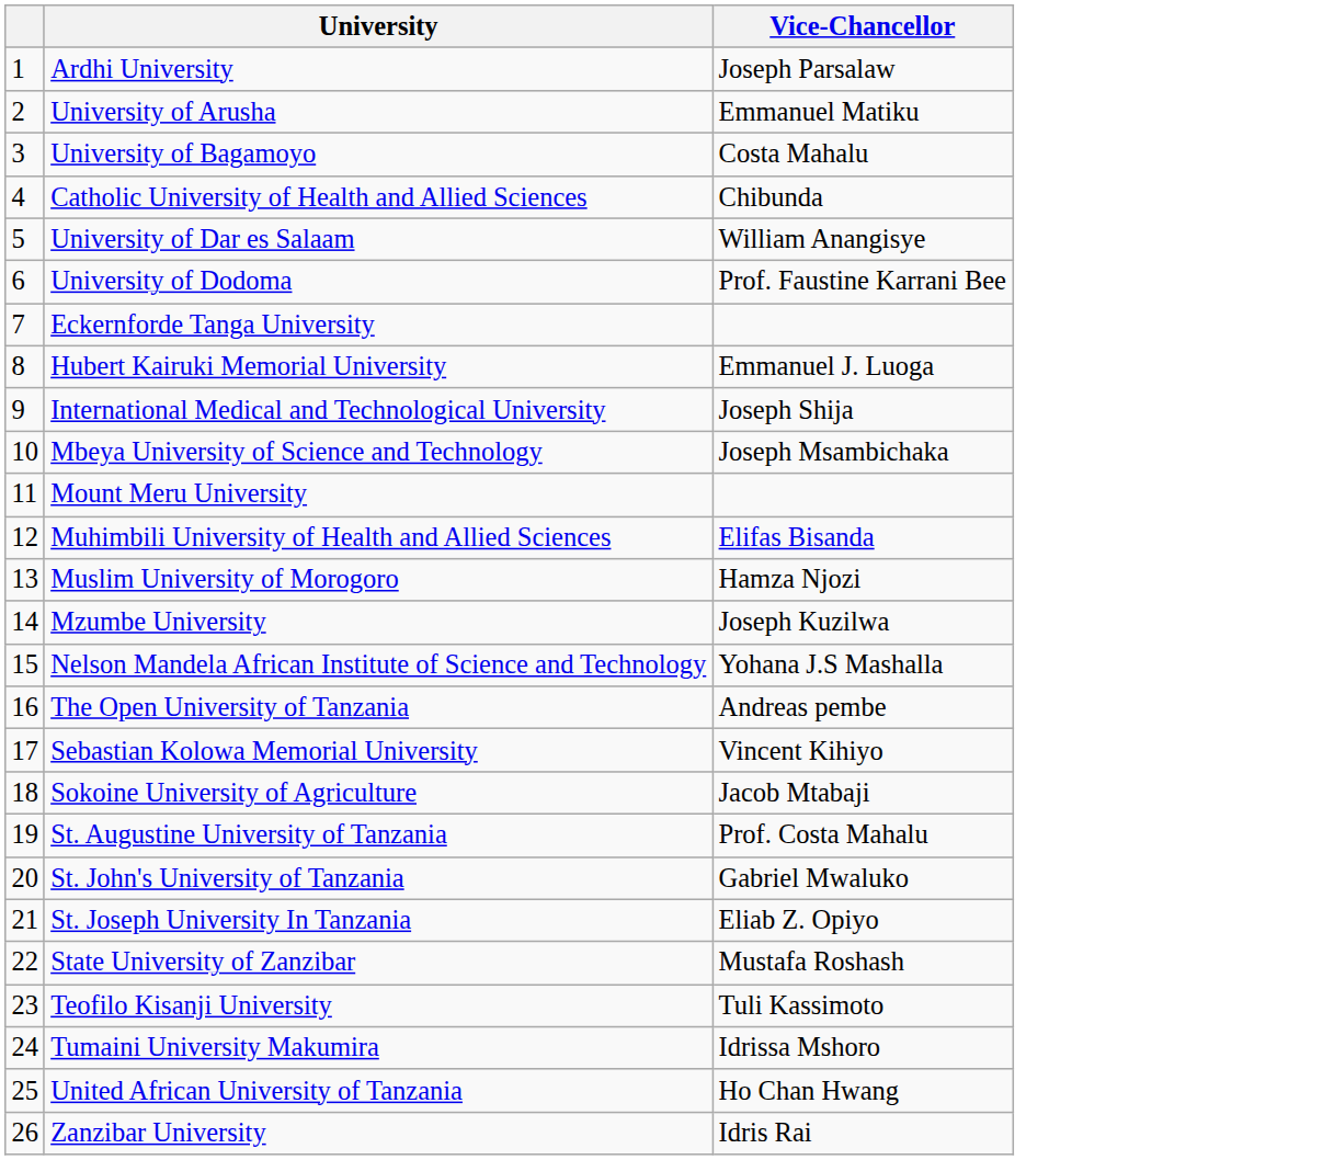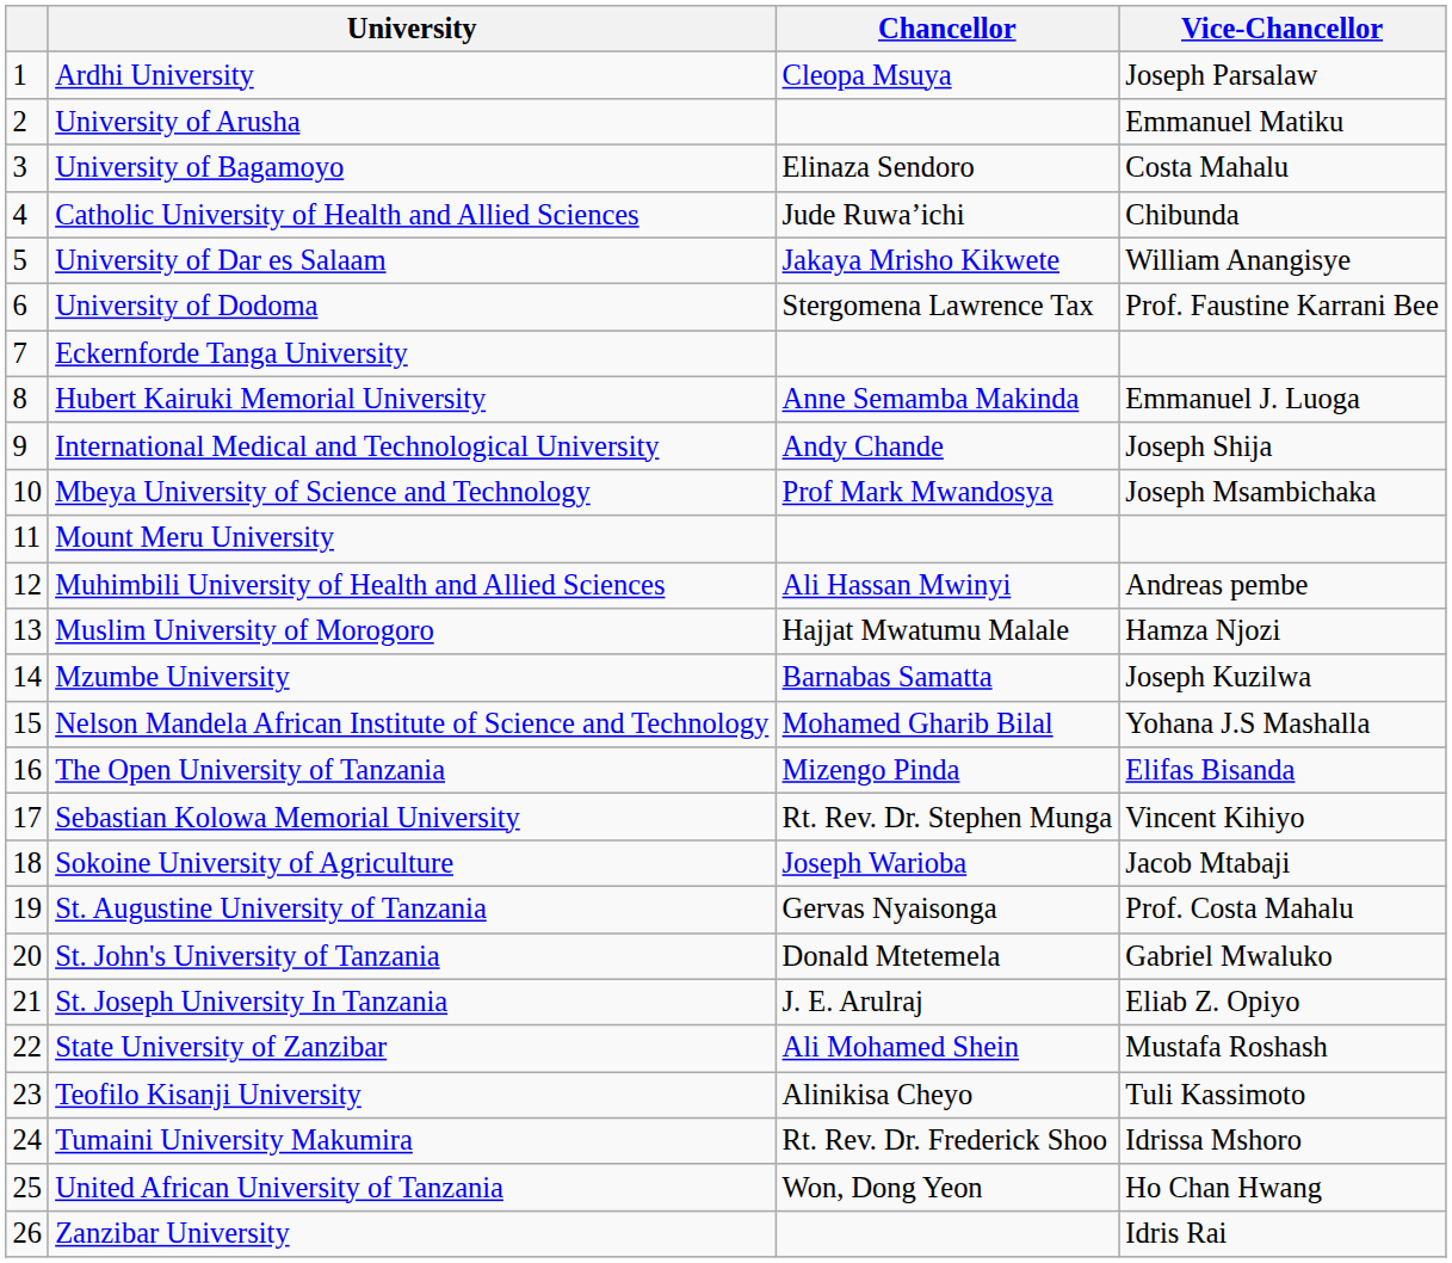 <table class="wikitable sortable" border="1">
 <tr>
 <th></th>
 <th>University</th>
+<th><a href='#'>Chancellor</a></th>
 <th><a href='#'>Vice-Chancellor</a></th>
 </tr>
 <tr>
 <td>1</td>
 <td><a href='#'>Ardhi University</a></td>
+<td><a href='#'>Cleopa Msuya</a></td>
 <td> Joseph Parsalaw</td>
 </tr>
 <tr>
 <td>2</td>
 <td><a href='#'>University of Arusha</a></td>
+<td></td>
 <td> Emmanuel Matiku</td>
 </tr>
 <tr>
 <td>3</td>
 <td><a href='#'>University of Bagamoyo</a></td>
+<td>Elinaza Sendoro</td>
 <td> Costa Mahalu</td>
 </tr>
 <tr>
 <td>4</td>
 <td><a href='#'>Catholic University of Health and Allied Sciences</a></td>
+<td> Jude Ruwa’ichi</td>
 <td> Chibunda</td>
 </tr>
 <tr>
 <td>5</td>
 <td><a href='#'>University of Dar es Salaam</a></td>
+<td><a href='#'>Jakaya Mrisho Kikwete</a></td>
 <td> William Anangisye</td>
 </tr>
 <tr>
 <td>6</td>
 <td><a href='#'>University of Dodoma</a></td>
+<td>Stergomena Lawrence Tax</td>
 <td>Prof. Faustine Karrani Bee</td>
 </tr>
 <tr>
 <td>7</td>
 <td><a href='#'>Eckernforde Tanga University</a></td>
 <td></td>
+<td></td>
 </tr>
 <tr>
 <td>8</td>
 <td><a href='#'>Hubert Kairuki Memorial University</a></td>
+<td><a href='#'>Anne Semamba Makinda</a></td>
 <td> Emmanuel J. Luoga</td>
 </tr>
 <tr>
 <td>9</td>
 <td><a href='#'>International Medical and Technological University</a></td>
+<td><a href='#'>Andy Chande</a></td>
 <td> Joseph Shija</td>
 </tr>
 <tr>
 <td>10</td>
 <td><a href='#'>Mbeya University of Science and Technology</a></td>
+<td><a href='#'>Prof Mark Mwandosya</a></td>
 <td> Joseph Msambichaka</td>
 </tr>
 <tr>
 <td>11</td>
 <td><a href='#'>Mount Meru University</a></td>
 <td></td>
+<td></td>
 </tr>
 <tr>
 <td>12</td>
 <td><a href='#'>Muhimbili University of Health and Allied Sciences</a></td>
-<td> <a href='#'>Elifas Bisanda</a></td>
+<td><a href='#'>Ali Hassan Mwinyi</a></td>
+<td> Andreas pembe</td>
 </tr>
 <tr>
 <td>13</td>
 <td><a href='#'>Muslim University of Morogoro</a></td>
+<td>Hajjat Mwatumu Malale</td>
 <td> Hamza Njozi</td>
 </tr>
 <tr>
 <td>14</td>
 <td><a href='#'>Mzumbe University</a></td>
+<td><a href='#'>Barnabas Samatta</a></td>
 <td> Joseph Kuzilwa</td>
 </tr>
 <tr>
 <td>15</td>
 <td><a href='#'>Nelson Mandela African Institute of Science and Technology</a></td>
+<td><a href='#'>Mohamed Gharib Bilal</a></td>
 <td> Yohana J.S Mashalla</td>
 </tr>
 <tr>
 <td>16</td>
 <td><a href='#'>The Open University of Tanzania</a></td>
-<td> Andreas pembe</td>
+<td><a href='#'>Mizengo Pinda</a></td>
+<td> <a href='#'>Elifas Bisanda</a></td>
 </tr>
 <tr>
 <td>17</td>
 <td><a href='#'>Sebastian Kolowa Memorial University</a></td>
+<td>Rt. Rev. Dr. Stephen Munga</td>
 <td> Vincent Kihiyo</td>
 </tr>
 <tr>
 <td>18</td>
 <td><a href='#'>Sokoine University of Agriculture</a></td>
+<td><a href='#'>Joseph Warioba</a></td>
 <td> Jacob Mtabaji</td>
 </tr>
 <tr>
 <td>19</td>
 <td><a href='#'>St. Augustine University of Tanzania</a></td>
+<td> Gervas Nyaisonga</td>
 <td>Prof. Costa Mahalu</td>
 </tr>
 <tr>
 <td>20</td>
 <td><a href='#'>St. John's University of Tanzania</a></td>
+<td> Donald Mtetemela</td>
 <td> Gabriel Mwaluko</td>
 </tr>
 <tr>
 <td>21</td>
 <td><a href='#'>St. Joseph University In Tanzania</a></td>
+<td> J. E. Arulraj</td>
 <td> Eliab Z. Opiyo</td>
 </tr>
 <tr>
 <td>22</td>
 <td><a href='#'>State University of Zanzibar</a></td>
+<td><a href='#'>Ali Mohamed Shein</a></td>
 <td> Mustafa Roshash</td>
 </tr>
 <tr>
 <td>23</td>
 <td><a href='#'>Teofilo Kisanji University</a></td>
+<td> Alinikisa Cheyo</td>
 <td> Tuli Kassimoto</td>
 </tr>
 <tr>
 <td>24</td>
 <td><a href='#'>Tumaini University Makumira</a></td>
+<td>Rt. Rev. Dr. Frederick Shoo</td>
 <td> Idrissa Mshoro</td>
 </tr>
 <tr>
 <td>25</td>
 <td><a href='#'>United African University of Tanzania</a></td>
+<td>Won, Dong Yeon</td>
 <td> Ho Chan Hwang</td>
 </tr>
 <tr>
 <td>26</td>
 <td><a href='#'>Zanzibar University</a></td>
+<td></td>
 <td> Idris Rai</td>
 </tr>
 </table>
